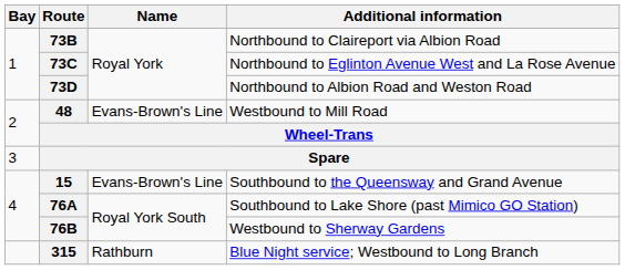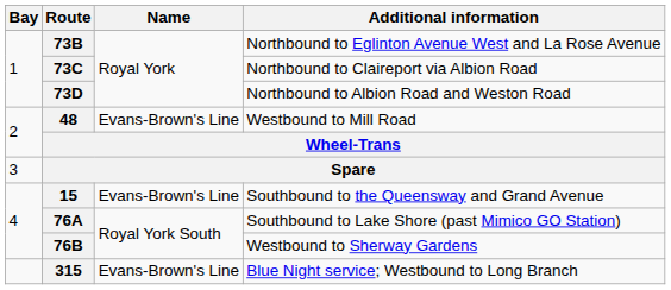 <table class="wikitable">
 <tr>
 <th>Bay</th>
 <th>Route</th>
 <th>Name</th>
 <th>Additional information</th>
 </tr>
 <tr>
 <td rowspan="3">1</td>
 <th>73B</th>
 <td rowspan="3">Royal York</td>
-<td>Northbound to Claireport via Albion Road</td>
+<td>Northbound to <a href='#'>Eglinton Avenue West</a> and La Rose Avenue</td>
 </tr>
 <tr>
 <th>73C</th>
-<td>Northbound to <a href='#'>Eglinton Avenue West</a> and La Rose Avenue</td>
+<td>Northbound to Claireport via Albion Road</td>
 </tr>
 <tr>
 <th>73D</th>
 <td>Northbound to Albion Road and Weston Road<br></td>
 </tr>
 <tr>
 <td rowspan="2">2</td>
 <th>48</th>
 <td>Evans-Brown's Line</td>
 <td>Westbound to Mill Road</td>
 </tr>
 <tr>
 <th colspan="3"><a href='#'>Wheel-Trans</a></th>
 </tr>
 <tr>
 <td>3</td>
 <th colspan="4">Spare</th>
 </tr>
 <tr>
 <td rowspan="3">4</td>
 <th>15</th>
 <td>Evans-Brown's Line</td>
 <td>Southbound to <a href='#'>the Queensway</a> and Grand Avenue</td>
 </tr>
 <tr>
 <th>76A</th>
 <td rowspan="2">Royal York South</td>
 <td>Southbound to Lake Shore (past <a href='#'>Mimico GO Station</a>)</td>
 </tr>
 <tr>
 <th>76B</th>
 <td>Westbound to <a href='#'>Sherway Gardens</a></td>
 </tr>
 <tr>
 <td></td>
 <th>315</th>
-<td>Rathburn</td>
+<td>Evans-Brown's Line</td>
 <td><a href='#'>Blue Night service</a>; Westbound to Long Branch</td>
 </tr>
 </table>
